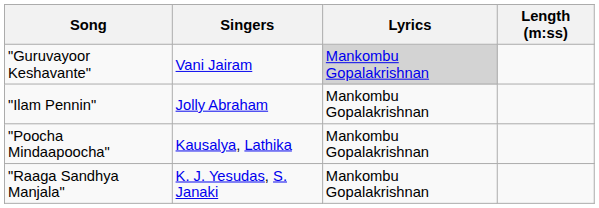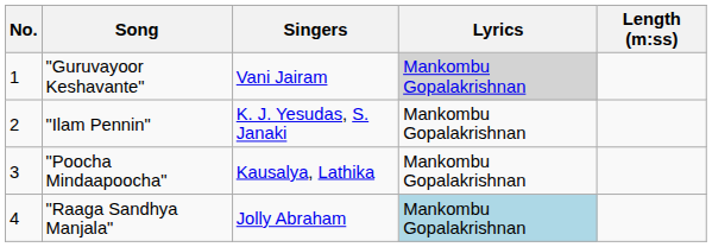 <table class="wikitable" style="font-size:95%;">
 <tr>
+<th>No.</th>
 <th>Song</th>
 <th>Singers</th>
 <th>Lyrics</th>
 <th>Length (m:ss)</th>
 </tr>
 <tr>
+<td>1</td>
 <td>"Guruvayoor Keshavante"</td>
 <td><a href='#'>Vani Jairam</a></td>
 <td style="background: lightgrey;"><a href='#'>Mankombu Gopalakrishnan</a></td>
 <td></td>
 </tr>
 <tr>
+<td>2</td>
 <td>"Ilam Pennin"</td>
-<td><a href='#'>Jolly Abraham</a></td>
+<td><a href='#'>K. J. Yesudas</a>, <a href='#'>S. Janaki</a></td>
 <td>Mankombu Gopalakrishnan</td>
 <td></td>
 </tr>
 <tr>
+<td>3</td>
 <td>"Poocha Mindaapoocha"</td>
 <td><a href='#'>Kausalya</a>, <a href='#'>Lathika</a></td>
 <td>Mankombu Gopalakrishnan</td>
 <td></td>
 </tr>
 <tr>
+<td>4</td>
 <td>"Raaga Sandhya Manjala"</td>
-<td><a href='#'>K. J. Yesudas</a>, <a href='#'>S. Janaki</a></td>
-<td>Mankombu Gopalakrishnan</td>
+<td><a href='#'>Jolly Abraham</a></td>
+<td style="background: lightblue;">Mankombu Gopalakrishnan</td>
 <td></td>
 </tr>
 </table>
